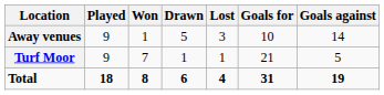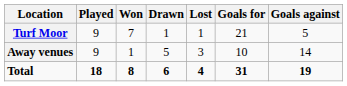 <table class="wikitable plainrowheaders sortable">
 <tr>
 <th scope=col>Location</th>
 <th scope=col>Played</th>
 <th scope=col>Won</th>
 <th scope=col>Drawn</th>
 <th scope=col>Lost</th>
 <th scope=col>Goals for</th>
 <th scope=col>Goals against</th>
 </tr>
 <tr>
+<th scope=row><a href='#'>Turf Moor</a></th>
+<td align=center>9</td>
+<td align=center>7</td>
+<td align=center>1</td>
+<td align=center>1</td>
+<td align=center>21</td>
+<td align=center>5</td>
+</tr>
+<tr>
 <th scope=row>Away venues</th>
 <td align=center>9</td>
 <td align=center>1</td>
 <td align=center>5</td>
 <td align=center>3</td>
 <td align=center>10</td>
 <td align=center>14</td>
-</tr>
-<tr>
-<th scope=row><a href='#'>Turf Moor</a></th>
-<td align=center>9</td>
-<td align=center>7</td>
-<td align=center>1</td>
-<td align=center>1</td>
-<td align=center>21</td>
-<td align=center>5</td>
 </tr>
 <tr class="sortbottom">
 <td><strong>Total</strong></td>
 <td align=center><strong>18</strong></td>
 <td align=center><strong>8</strong></td>
 <td align=center><strong>6</strong></td>
 <td align=center><strong>4</strong></td>
 <td align=center><strong>31</strong></td>
 <td align=center><strong>19</strong></td>
 </tr>
 </table>
